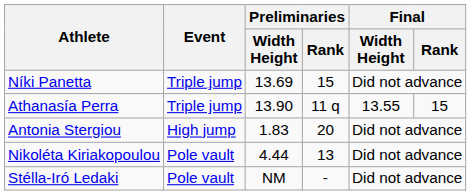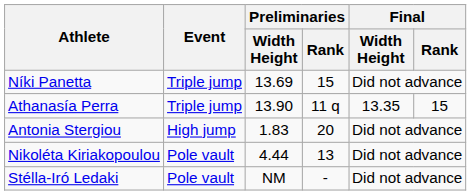 <table class=wikitable style="font-size:90%;">
 <tr>
 <th rowspan="2">Athlete</th>
 <th rowspan="2">Event</th>
 <th colspan="2">Preliminaries</th>
 <th colspan="2">Final</th>
 </tr>
 <tr>
 <th>Width<br>Height</th>
 <th>Rank</th>
 <th>Width<br>Height</th>
 <th>Rank</th>
 </tr>
 <tr style="border-top: single;">
 <td><a href='#'>Níki Panetta</a></td>
 <td><a href='#'>Triple jump</a></td>
 <td align=center>13.69</td>
 <td align=center>15</td>
 <td align=center colspan = 2>Did not advance</td>
 </tr>
 <tr style="border-top: single;">
 <td><a href='#'>Athanasía Perra</a></td>
 <td><a href='#'>Triple jump</a></td>
 <td align=center>13.90</td>
 <td align=center>11 q</td>
-<td align=center>13.55</td>
+<td align=center>13.35</td>
 <td align=center>15</td>
 </tr>
 <tr style="border-top: single;">
 <td><a href='#'>Antonia Stergiou</a></td>
 <td><a href='#'>High jump</a></td>
 <td align=center>1.83</td>
 <td align=center>20</td>
 <td align=center colspan = 2>Did not advance</td>
 </tr>
 <tr style="border-top: single;">
 <td><a href='#'>Nikoléta Kiriakopoulou</a></td>
 <td><a href='#'>Pole vault</a></td>
 <td align=center>4.44</td>
 <td align=center>13</td>
 <td align=center colspan = 2>Did not advance</td>
 </tr>
 <tr style="border-top: single;">
 <td><a href='#'>Stélla-Iró Ledaki</a></td>
 <td><a href='#'>Pole vault</a></td>
 <td align=center>NM</td>
 <td align=center>-</td>
 <td align=center colspan = 2>Did not advance</td>
 </tr>
 </table>
